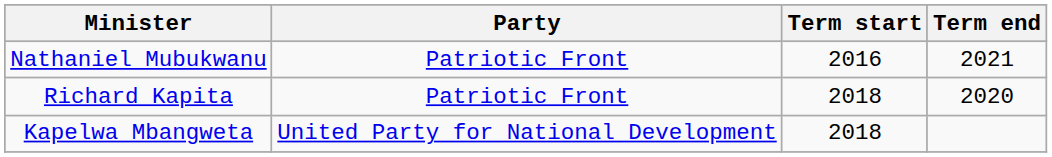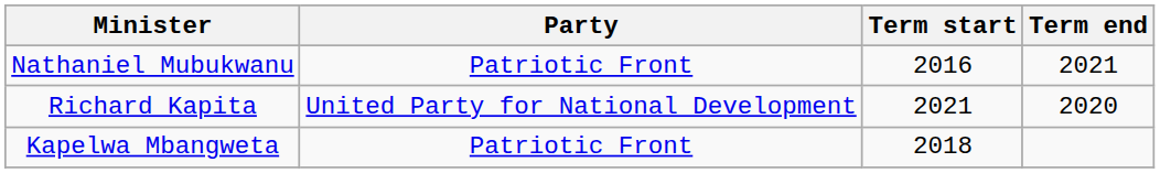 <table class="wikitable sortable" style=text-align:center>
 <tr>
 <th>Minister</th>
 <th>Party</th>
 <th>Term start</th>
 <th>Term end</th>
 </tr>
 <tr>
 <td><a href='#'>Nathaniel Mubukwanu</a></td>
 <td><a href='#'>Patriotic Front</a></td>
 <td>2016</td>
 <td>2021</td>
 </tr>
 <tr>
 <td><a href='#'>Richard Kapita</a></td>
-<td><a href='#'>Patriotic Front</a></td>
-<td>2018</td>
+<td><a href='#'>United Party for National Development</a></td>
+<td>2021</td>
 <td>2020</td>
 </tr>
 <tr>
 <td><a href='#'>Kapelwa Mbangweta</a></td>
-<td><a href='#'>United Party for National Development</a></td>
+<td><a href='#'>Patriotic Front</a></td>
 <td>2018</td>
 <td></td>
 </tr>
 </table>
